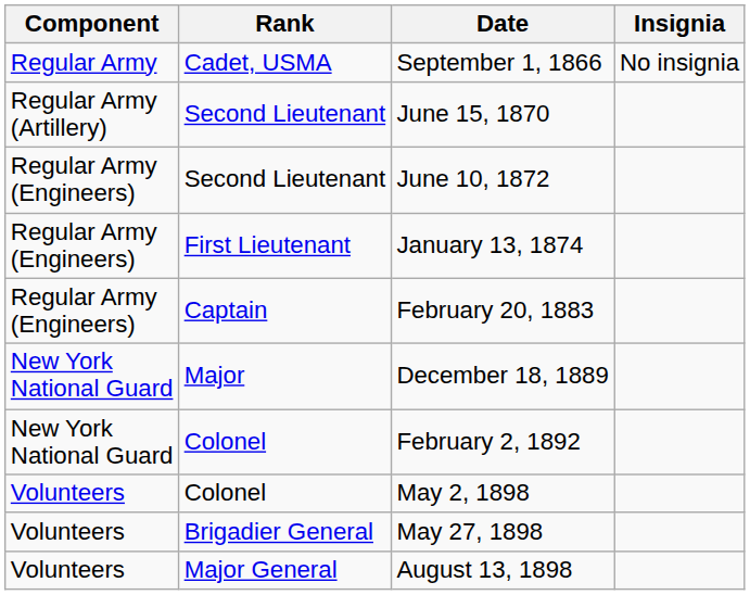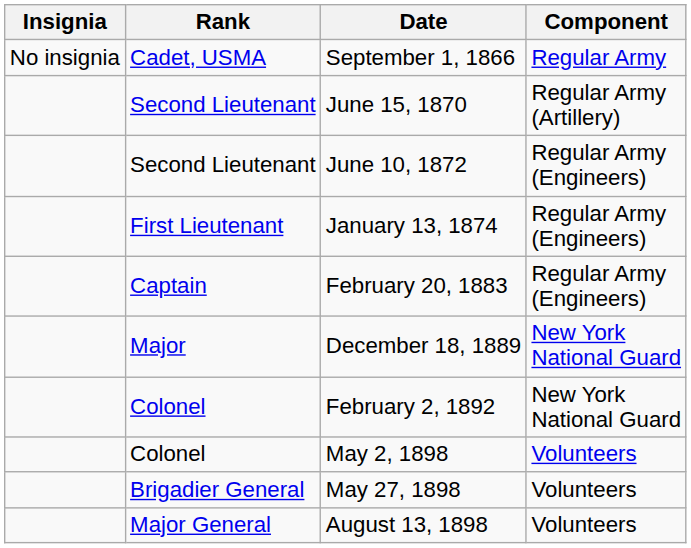 <table class="wikitable">
 <tr>
-<th>Component</th>
+<th>Insignia</th>
 <th>Rank</th>
 <th>Date</th>
-<th>Insignia</th>
+<th>Component</th>
 </tr>
 <tr>
-<td><a href='#'>Regular Army</a></td>
+<td>No insignia</td>
 <td><a href='#'>Cadet, USMA</a></td>
 <td>September 1, 1866</td>
-<td>No insignia</td>
+<td><a href='#'>Regular Army</a></td>
 </tr>
 <tr>
-<td>Regular Army<br>(Artillery)</td>
+<td></td>
 <td><a href='#'>Second Lieutenant</a></td>
 <td>June 15, 1870</td>
-<td></td>
+<td>Regular Army<br>(Artillery)</td>
 </tr>
 <tr>
-<td>Regular Army<br>(Engineers)</td>
+<td></td>
 <td>Second Lieutenant</td>
 <td>June 10, 1872</td>
-<td></td>
+<td>Regular Army<br>(Engineers)</td>
 </tr>
 <tr>
-<td>Regular Army<br>(Engineers)</td>
+<td></td>
 <td><a href='#'>First Lieutenant</a></td>
 <td>January 13, 1874</td>
-<td></td>
+<td>Regular Army<br>(Engineers)</td>
 </tr>
 <tr>
-<td>Regular Army<br>(Engineers)</td>
+<td></td>
 <td><a href='#'>Captain</a></td>
 <td>February 20, 1883</td>
-<td></td>
+<td>Regular Army<br>(Engineers)</td>
 </tr>
 <tr>
-<td><a href='#'>New York<br>National Guard</a></td>
+<td></td>
 <td><a href='#'>Major</a></td>
 <td>December 18, 1889</td>
-<td></td>
+<td><a href='#'>New York<br>National Guard</a></td>
 </tr>
 <tr>
-<td>New York<br>National Guard</td>
+<td></td>
 <td><a href='#'>Colonel</a></td>
 <td>February 2, 1892</td>
-<td></td>
+<td>New York<br>National Guard</td>
 </tr>
 <tr>
-<td><a href='#'>Volunteers</a></td>
+<td></td>
 <td>Colonel</td>
 <td>May 2, 1898</td>
-<td></td>
+<td><a href='#'>Volunteers</a></td>
 </tr>
 <tr>
-<td>Volunteers</td>
+<td></td>
 <td><a href='#'>Brigadier General</a></td>
 <td>May 27, 1898</td>
-<td></td>
+<td>Volunteers</td>
 </tr>
 <tr>
-<td>Volunteers</td>
+<td></td>
 <td><a href='#'>Major General</a></td>
 <td>August 13, 1898</td>
-<td></td>
+<td>Volunteers</td>
 </tr>
 </table>
